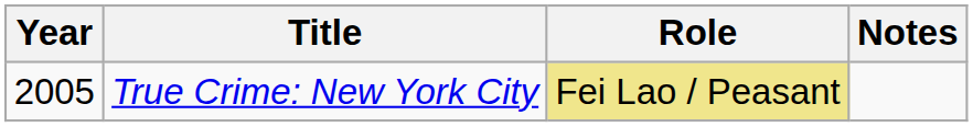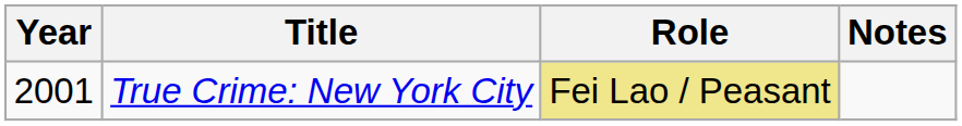 <table class="wikitable sortable">
 <tr>
 <th>Year</th>
 <th>Title</th>
 <th>Role</th>
 <th class="unsortable">Notes</th>
 </tr>
 <tr>
-<td>2005</td>
+<td>2001</td>
 <td><em><a href='#'>True Crime: New York City</a></em></td>
 <td style="background: khaki;">Fei Lao / Peasant</td>
 <td></td>
 </tr>
 </table>
